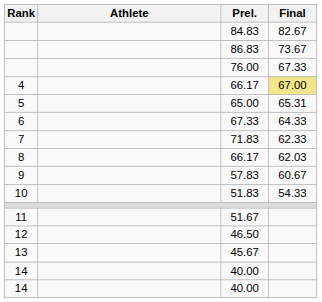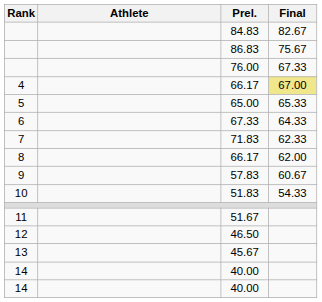 <table class=wikitable style="text-align:center">
 <tr>
 <th width=40>Rank</th>
 <th width=250>Athlete</th>
 <th width=60>Prel.</th>
 <th width=60>Final</th>
 </tr>
 <tr>
 <td></td>
 <td align=left></td>
 <td>84.83</td>
 <td>82.67</td>
 </tr>
 <tr>
 <td></td>
 <td align=left></td>
 <td>86.83</td>
-<td>73.67</td>
+<td>75.67</td>
 </tr>
 <tr>
 <td></td>
 <td align=left></td>
 <td>76.00</td>
 <td>67.33</td>
 </tr>
 <tr>
 <td>4</td>
 <td align=left></td>
 <td>66.17</td>
 <td style="background: khaki;">67.00</td>
 </tr>
 <tr>
 <td>5</td>
 <td align=left></td>
 <td>65.00</td>
-<td>65.31</td>
+<td>65.33</td>
 </tr>
 <tr>
 <td>6</td>
 <td align=left></td>
 <td>67.33</td>
 <td>64.33</td>
 </tr>
 <tr>
 <td>7</td>
 <td align=left></td>
 <td>71.83</td>
 <td>62.33</td>
 </tr>
 <tr>
 <td>8</td>
 <td align=left></td>
 <td>66.17</td>
-<td>62.03</td>
+<td>62.00</td>
 </tr>
 <tr>
 <td>9</td>
 <td align=left></td>
 <td>57.83</td>
 <td>60.67</td>
 </tr>
 <tr>
 <td>10</td>
 <td align=left></td>
 <td>51.83</td>
 <td>54.33</td>
 </tr>
 <tr bgcolor=#DDDDDD>
 <td colspan=4></td>
 </tr>
 <tr>
 <td>11</td>
 <td align=left></td>
 <td>51.67</td>
 <td></td>
 </tr>
 <tr>
 <td>12</td>
 <td align=left></td>
 <td>46.50</td>
 <td></td>
 </tr>
 <tr>
 <td>13</td>
 <td align=left></td>
 <td>45.67</td>
 <td></td>
 </tr>
 <tr>
 <td>14</td>
 <td align=left></td>
 <td>40.00</td>
 <td></td>
 </tr>
 <tr>
 <td>14</td>
 <td align=left></td>
 <td>40.00</td>
 <td></td>
 </tr>
 </table>
